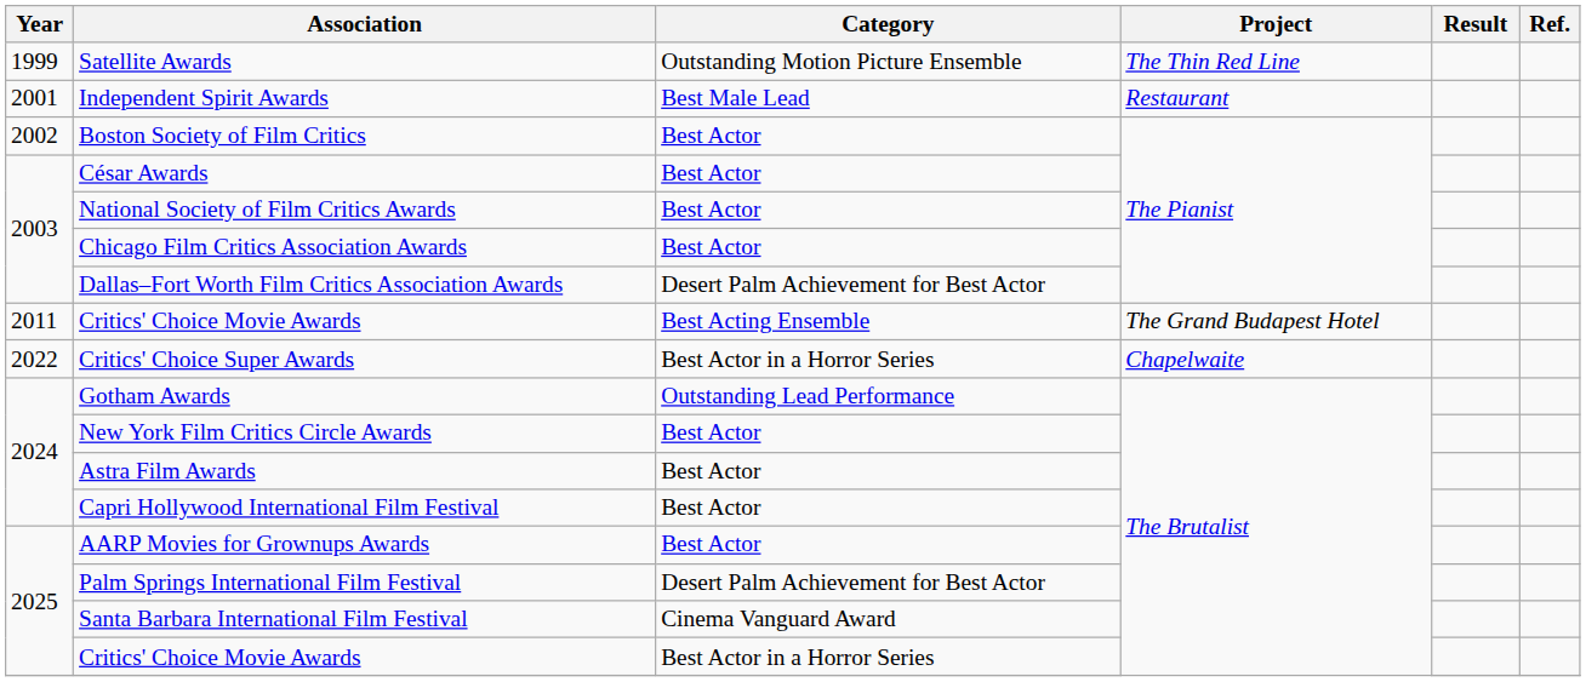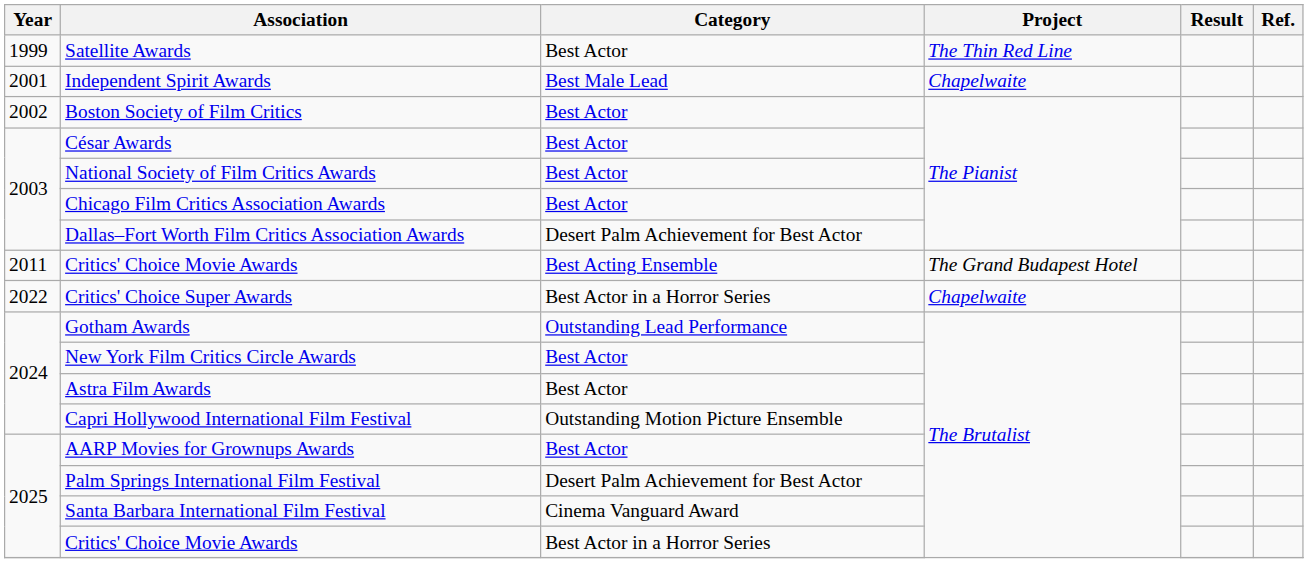 <table width="85%" class="wikitable">
 <tr>
 <th>Year</th>
 <th>Association</th>
 <th>Category</th>
 <th>Project</th>
 <th>Result</th>
 <th>Ref.</th>
 </tr>
 <tr>
 <td>1999</td>
 <td><a href='#'>Satellite Awards</a></td>
-<td>Outstanding Motion Picture Ensemble</td>
+<td>Best Actor</td>
 <td><em><a href='#'>The Thin Red Line</a></em></td>
 <td></td>
 <td></td>
 </tr>
 <tr>
 <td>2001</td>
 <td><a href='#'>Independent Spirit Awards</a></td>
 <td><a href='#'>Best Male Lead</a></td>
-<td><em><a href='#'>Restaurant</a></em></td>
+<td><em><a href='#'>Chapelwaite</a></em></td>
 <td></td>
 <td></td>
 </tr>
 <tr>
 <td>2002</td>
 <td><a href='#'>Boston Society of Film Critics</a></td>
 <td><a href='#'>Best Actor</a></td>
 <td rowspan="5"><em><a href='#'>The Pianist</a></em></td>
 <td></td>
 <td></td>
 </tr>
 <tr>
 <td rowspan="4">2003</td>
 <td><a href='#'>César Awards</a></td>
 <td><a href='#'>Best Actor</a></td>
 <td></td>
 <td></td>
 </tr>
 <tr>
 <td><a href='#'>National Society of Film Critics Awards</a></td>
 <td><a href='#'>Best Actor</a></td>
 <td></td>
 <td></td>
 </tr>
 <tr>
 <td><a href='#'>Chicago Film Critics Association Awards</a></td>
 <td><a href='#'>Best Actor</a></td>
 <td></td>
 <td></td>
 </tr>
 <tr>
 <td><a href='#'>Dallas–Fort Worth Film Critics Association Awards</a></td>
 <td>Desert Palm Achievement for Best Actor</td>
 <td></td>
 <td></td>
 </tr>
 <tr>
 <td>2011</td>
 <td><a href='#'>Critics' Choice Movie Awards</a></td>
 <td><a href='#'>Best Acting Ensemble</a></td>
 <td><em>The Grand Budapest Hotel</em></td>
 <td></td>
 <td></td>
 </tr>
 <tr>
 <td>2022</td>
 <td><a href='#'>Critics' Choice Super Awards</a></td>
 <td>Best Actor in a Horror Series</td>
 <td><em><a href='#'>Chapelwaite</a></em></td>
 <td></td>
 <td></td>
 </tr>
 <tr>
 <td rowspan="4">2024</td>
 <td><a href='#'>Gotham Awards</a></td>
 <td><a href='#'>Outstanding Lead Performance</a></td>
 <td rowspan="12"><em><a href='#'>The Brutalist</a></em></td>
 <td></td>
 <td></td>
 </tr>
 <tr>
 <td><a href='#'>New York Film Critics Circle Awards</a></td>
 <td><a href='#'>Best Actor</a></td>
 <td></td>
 <td></td>
 </tr>
 <tr>
 <td><a href='#'>Astra Film Awards</a></td>
 <td>Best Actor</td>
 <td></td>
 <td></td>
 </tr>
 <tr>
 <td><a href='#'>Capri Hollywood International Film Festival</a></td>
-<td>Best Actor</td>
+<td>Outstanding Motion Picture Ensemble</td>
 <td></td>
 <td></td>
 </tr>
 <tr>
 <td rowspan="4">2025</td>
 <td><a href='#'>AARP Movies for Grownups Awards</a></td>
 <td><a href='#'>Best Actor</a></td>
 <td></td>
 <td></td>
 </tr>
 <tr>
 <td><a href='#'>Palm Springs International Film Festival</a></td>
 <td>Desert Palm Achievement for Best Actor</td>
 <td></td>
 <td></td>
 </tr>
 <tr>
 <td><a href='#'>Santa Barbara International Film Festival</a></td>
 <td>Cinema Vanguard Award</td>
 <td></td>
 <td></td>
 </tr>
 <tr>
 <td><a href='#'>Critics' Choice Movie Awards</a></td>
 <td>Best Actor in a Horror Series</td>
 <td></td>
 <td></td>
 </tr>
 <tr>
 </tr>
 </table>
